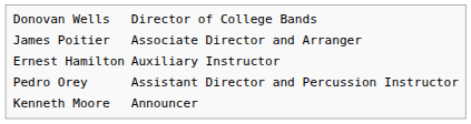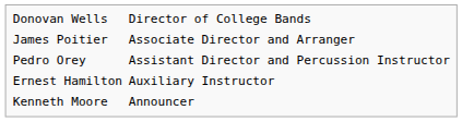 <table class="infobox" cellpadding="2" cellspacing="2" style="font-size: 90%;">
 <tr>
 <td>Donovan Wells</td>
 <td>Director of College Bands</td>
 </tr>
 <tr>
 <td>James Poitier</td>
 <td>Associate Director and Arranger</td>
 </tr>
 <tr>
+<td>Pedro Orey</td>
+<td>Assistant Director and Percussion Instructor</td>
+</tr>
+<tr>
 <td>Ernest Hamilton</td>
 <td>Auxiliary Instructor</td>
-</tr>
-<tr>
-<td>Pedro Orey</td>
-<td>Assistant Director and Percussion Instructor</td>
 </tr>
 <tr>
 <td>Kenneth Moore</td>
 <td>Announcer</td>
 </tr>
 </table>
